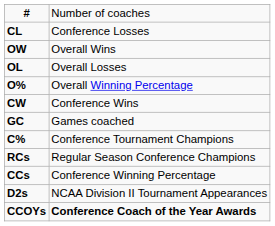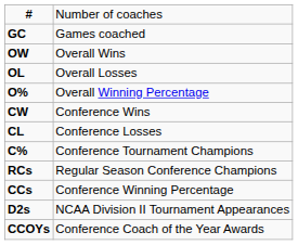 <table class="wikitable">
 <tr>
 <td align="center"><strong>#</strong></td>
 <td>Number of coaches</td>
 </tr>
 <tr>
-<td><strong>CL</strong></td>
-<td>Conference Losses</td>
+<td><strong>GC</strong></td>
+<td>Games coached</td>
 </tr>
 <tr>
 <td><strong>OW</strong></td>
 <td>Overall Wins</td>
 </tr>
 <tr>
 <td><strong>OL</strong></td>
 <td>Overall Losses</td>
 </tr>
 <tr>
 <td><strong>O%</strong></td>
 <td>Overall <a href='#'>Winning Percentage</a></td>
 </tr>
 <tr>
 <td><strong>CW</strong></td>
 <td>Conference Wins</td>
 </tr>
 <tr>
-<td><strong>GC</strong></td>
-<td>Games coached</td>
+<td><strong>CL</strong></td>
+<td>Conference Losses</td>
 </tr>
 <tr>
 <td><strong>C%</strong></td>
 <td>Conference Tournament Champions</td>
 </tr>
 <tr>
 <td><strong>RCs</strong></td>
 <td>Regular Season Conference Champions</td>
 </tr>
 <tr>
 <td><strong>CCs</strong></td>
 <td>Conference Winning Percentage</td>
 </tr>
 <tr>
 <td><strong>D2s</strong></td>
 <td>NCAA Division II Tournament Appearances</td>
 </tr>
 <tr>
 <td><strong>CCOYs</strong></td>
-<td><strong>Conference Coach of the Year Awards</strong></td>
+<td>Conference Coach of the Year Awards</td>
 </tr>
 </table>
